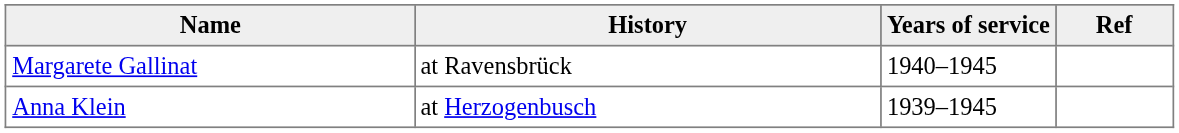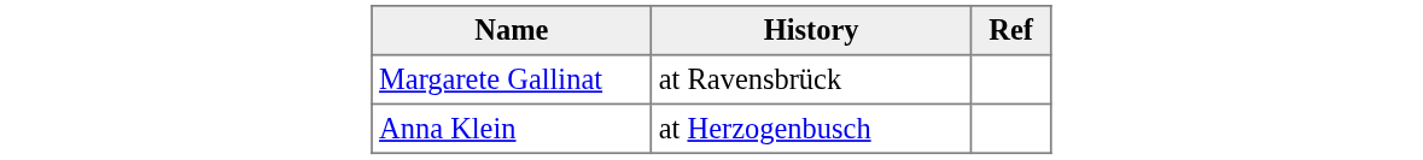 <table align="center" border="1" cellpadding="3" cellspacing="0" style="font-size: 90%; border: gray solid 1px; border-collapse: collapse; text-align: middle;">
 <tr>
 <th bgcolor="#efefef" style="width: 35%">Name</th>
 <th bgcolor="#efefef" style="width: 40%">History</th>
-<th bgcolor="#efefef" style="width: 15%">Years of service</th>
 <th bgcolor="#efefef" style="width: 10%">Ref</th>
 </tr>
 <tr>
 <td><a href='#'>Margarete Gallinat</a></td>
 <td> at Ravensbrück</td>
-<td>1940–1945</td>
 <td></td>
 </tr>
 <tr>
 <td><a href='#'>Anna Klein</a></td>
 <td> at <a href='#'>Herzogenbusch</a></td>
-<td>1939–1945</td>
 <td></td>
 </tr>
 </table>
